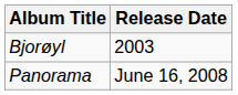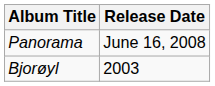 <table class="wikitable">
 <tr>
 <th>Album Title</th>
 <th>Release Date</th>
 </tr>
 <tr>
+<td><em>Panorama</em></td>
+<td>June 16, 2008</td>
+</tr>
+<tr>
 <td><em>Bjorøyl</em></td>
 <td>2003</td>
 </tr>
-<tr>
-<td><em>Panorama</em></td>
-<td>June 16, 2008</td>
-</tr>
 </table>
